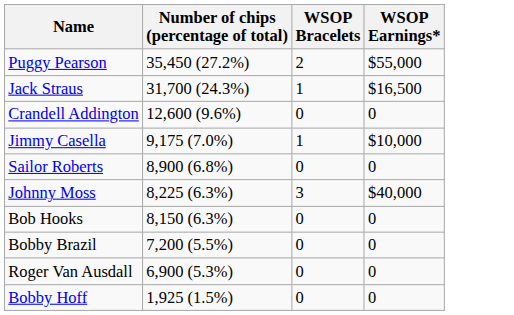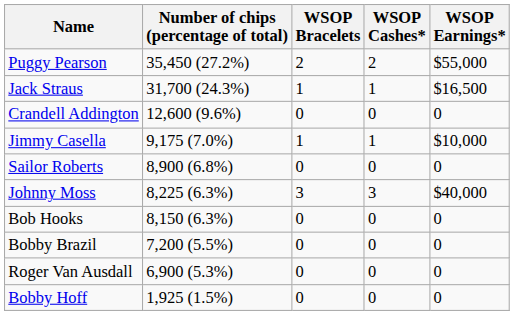 <table class="wikitable sortable">
 <tr>
 <th>Name</th>
 <th>Number of chips<br>(percentage of total)</th>
 <th>WSOP<br>Bracelets</th>
+<th>WSOP<br>Cashes*</th>
 <th>WSOP<br>Earnings*</th>
 </tr>
 <tr 519,825,000>
 <td> <a href='#'>Puggy Pearson</a></td>
 <td>35,450 (27.2%)</td>
 <td>2</td>
+<td>2</td>
 <td>$55,000</td>
 </tr>
 <tr>
 <td> <a href='#'>Jack Straus</a></td>
 <td>31,700 (24.3%)</td>
+<td>1</td>
 <td>1</td>
 <td>$16,500</td>
 </tr>
 <tr>
 <td> <a href='#'>Crandell Addington</a></td>
 <td>12,600 (9.6%)</td>
 <td>0</td>
 <td>0</td>
+<td>0</td>
 </tr>
 <tr>
 <td> <a href='#'>Jimmy Casella</a></td>
 <td>9,175 (7.0%)</td>
+<td>1</td>
 <td>1</td>
 <td>$10,000</td>
 </tr>
 <tr>
 <td> <a href='#'>Sailor Roberts</a></td>
 <td>8,900 (6.8%)</td>
 <td>0</td>
 <td>0</td>
+<td>0</td>
 </tr>
 <tr>
 <td> <a href='#'>Johnny Moss</a></td>
 <td>8,225 (6.3%)</td>
+<td>3</td>
 <td>3</td>
 <td>$40,000</td>
 </tr>
 <tr>
 <td> Bob Hooks</td>
 <td>8,150 (6.3%)</td>
 <td>0</td>
 <td>0</td>
+<td>0</td>
 </tr>
 <tr>
 <td> Bobby Brazil</td>
 <td>7,200 (5.5%)</td>
+<td>0</td>
 <td>0</td>
 <td>0</td>
 </tr>
 <tr>
 <td> Roger Van Ausdall</td>
 <td>6,900 (5.3%)</td>
 <td>0</td>
 <td>0</td>
+<td>0</td>
 </tr>
 <tr>
 <td> <a href='#'>Bobby Hoff</a></td>
 <td>1,925 (1.5%)</td>
 <td>0</td>
 <td>0</td>
+<td>0</td>
 </tr>
 </table>
